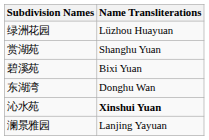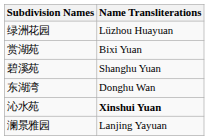 <table class="wikitable sortable">
 <tr>
 <th>Subdivision Names</th>
 <th>Name Transliterations</th>
 </tr>
 <tr>
 <td>绿洲花园</td>
 <td>Lüzhou Huayuan</td>
 </tr>
 <tr>
 <td>赏湖苑</td>
-<td>Shanghu Yuan</td>
+<td>Bixi Yuan</td>
 </tr>
 <tr>
 <td>碧溪苑</td>
-<td>Bixi Yuan</td>
+<td>Shanghu Yuan</td>
 </tr>
 <tr>
 <td>东湖湾</td>
 <td>Donghu Wan</td>
 </tr>
 <tr>
 <td>沁水苑</td>
 <td><strong>Xinshui Yuan</strong></td>
 </tr>
 <tr>
 <td>澜景雅园</td>
 <td>Lanjing Yayuan</td>
 </tr>
 </table>
